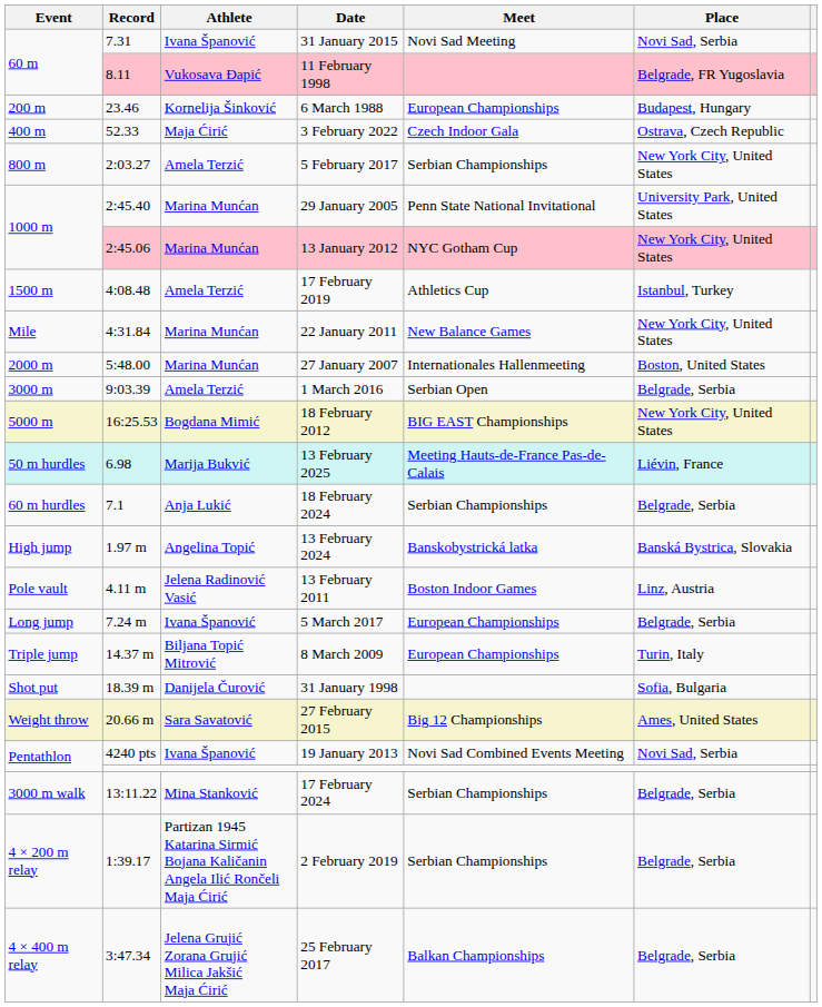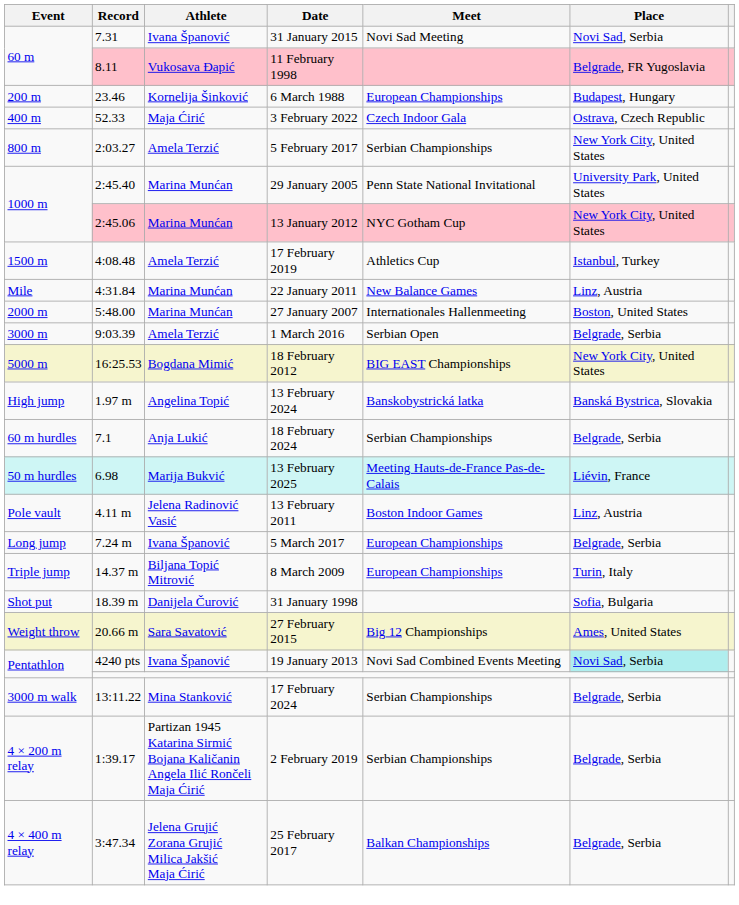 <table class="wikitable" style="font-size:95%; width: 95%;">
 <tr>
 <th>Event</th>
 <th>Record</th>
 <th>Athlete</th>
 <th>Date</th>
 <th>Meet</th>
 <th>Place</th>
 <th></th>
 </tr>
 <tr>
 <td rowspan=2><a href='#'>60 m</a></td>
 <td>7.31</td>
 <td><a href='#'>Ivana Španović</a></td>
 <td>31 January 2015</td>
 <td>Novi Sad Meeting</td>
 <td><a href='#'>Novi Sad</a>, Serbia</td>
 <td></td>
 </tr>
 <tr style="background:pink">
 <td>8.11</td>
 <td><a href='#'>Vukosava Đapić</a></td>
 <td>11 February 1998</td>
 <td></td>
 <td><a href='#'>Belgrade</a>, FR Yugoslavia</td>
 <td></td>
 </tr>
 <tr>
 <td><a href='#'>200 m</a></td>
 <td>23.46</td>
 <td><a href='#'>Kornelija Šinković</a></td>
 <td>6 March 1988</td>
 <td><a href='#'>European Championships</a></td>
 <td><a href='#'>Budapest</a>, Hungary</td>
 <td></td>
 </tr>
 <tr>
 <td><a href='#'>400 m</a></td>
 <td>52.33</td>
 <td><a href='#'>Maja Ćirić</a></td>
 <td>3 February 2022</td>
 <td><a href='#'>Czech Indoor Gala</a></td>
 <td><a href='#'>Ostrava</a>, Czech Republic</td>
 <td></td>
 </tr>
 <tr>
 <td><a href='#'>800 m</a></td>
 <td>2:03.27</td>
 <td><a href='#'>Amela Terzić</a></td>
 <td>5 February 2017</td>
 <td>Serbian Championships</td>
 <td><a href='#'>New York City</a>, United States</td>
 <td></td>
 </tr>
 <tr>
 <td rowspan=2><a href='#'>1000 m</a></td>
 <td>2:45.40</td>
 <td><a href='#'>Marina Munćan</a></td>
 <td>29 January 2005</td>
 <td>Penn State National Invitational</td>
 <td><a href='#'>University Park</a>, United States</td>
 <td></td>
 </tr>
 <tr style="background:pink">
 <td>2:45.06</td>
 <td><a href='#'>Marina Munćan</a></td>
 <td>13 January 2012</td>
 <td>NYC Gotham Cup</td>
 <td><a href='#'>New York City</a>, United States</td>
 <td></td>
 </tr>
 <tr>
 <td><a href='#'>1500 m</a></td>
 <td>4:08.48</td>
 <td><a href='#'>Amela Terzić</a></td>
 <td>17 February 2019</td>
 <td>Athletics Cup</td>
 <td><a href='#'>Istanbul</a>, Turkey</td>
 <td></td>
 </tr>
 <tr>
 <td><a href='#'>Mile</a></td>
 <td>4:31.84</td>
 <td><a href='#'>Marina Munćan</a></td>
 <td>22 January 2011</td>
 <td><a href='#'>New Balance Games</a></td>
-<td><a href='#'>New York City</a>, United States</td>
+<td><a href='#'>Linz</a>, Austria</td>
 <td></td>
 </tr>
 <tr>
 <td><a href='#'>2000 m</a></td>
 <td>5:48.00</td>
 <td><a href='#'>Marina Munćan</a></td>
 <td>27 January 2007</td>
 <td>Internationales Hallenmeeting</td>
 <td><a href='#'>Boston</a>, United States</td>
 <td></td>
 </tr>
 <tr>
 <td><a href='#'>3000 m</a></td>
 <td>9:03.39</td>
 <td><a href='#'>Amela Terzić</a></td>
 <td>1 March 2016</td>
 <td>Serbian Open</td>
 <td><a href='#'>Belgrade</a>, Serbia</td>
 <td></td>
 </tr>
 <tr style="background:#f6F5CE;">
 <td><a href='#'>5000 m</a></td>
 <td>16:25.53</td>
 <td><a href='#'>Bogdana Mimić</a></td>
 <td>18 February 2012</td>
 <td><a href='#'>BIG EAST</a> Championships</td>
 <td><a href='#'>New York City</a>, United States</td>
 <td></td>
 </tr>
-<tr bgcolor=#CEF6F5>
-<td><a href='#'>50 m hurdles</a></td>
-<td>6.98</td>
-<td><a href='#'>Marija Bukvić</a></td>
-<td>13 February 2025</td>
-<td><a href='#'>Meeting Hauts-de-France Pas-de-Calais</a></td>
-<td><a href='#'>Liévin</a>, France</td>
+<tr>
+<td><a href='#'>High jump</a></td>
+<td>1.97 m</td>
+<td><a href='#'>Angelina Topić</a></td>
+<td>13 February 2024</td>
+<td><a href='#'>Banskobystrická latka</a></td>
+<td><a href='#'>Banská Bystrica</a>, Slovakia</td>
 <td></td>
 </tr>
 <tr>
 <td><a href='#'>60 m hurdles</a></td>
 <td>7.1 </td>
 <td><a href='#'>Anja Lukić</a></td>
 <td>18 February 2024</td>
 <td>Serbian Championships</td>
 <td><a href='#'>Belgrade</a>, Serbia</td>
 <td></td>
 </tr>
-<tr>
-<td><a href='#'>High jump</a></td>
-<td>1.97 m</td>
-<td><a href='#'>Angelina Topić</a></td>
-<td>13 February 2024</td>
-<td><a href='#'>Banskobystrická latka</a></td>
-<td><a href='#'>Banská Bystrica</a>, Slovakia</td>
+<tr bgcolor=#CEF6F5>
+<td><a href='#'>50 m hurdles</a></td>
+<td>6.98</td>
+<td><a href='#'>Marija Bukvić</a></td>
+<td>13 February 2025</td>
+<td><a href='#'>Meeting Hauts-de-France Pas-de-Calais</a></td>
+<td><a href='#'>Liévin</a>, France</td>
 <td></td>
 </tr>
 <tr>
 <td><a href='#'>Pole vault</a></td>
 <td>4.11 m</td>
 <td><a href='#'>Jelena Radinović Vasić</a></td>
 <td>13 February 2011</td>
 <td><a href='#'>Boston Indoor Games</a></td>
 <td><a href='#'>Linz</a>, Austria</td>
 <td></td>
 </tr>
 <tr>
 <td><a href='#'>Long jump</a></td>
 <td>7.24 m</td>
 <td><a href='#'>Ivana Španović</a></td>
 <td>5 March 2017</td>
 <td><a href='#'>European Championships</a></td>
 <td><a href='#'>Belgrade</a>, Serbia</td>
 <td></td>
 </tr>
 <tr>
 <td><a href='#'>Triple jump</a></td>
 <td>14.37 m</td>
 <td><a href='#'>Biljana Topić Mitrović</a></td>
 <td>8 March 2009</td>
 <td><a href='#'>European Championships</a></td>
 <td><a href='#'>Turin</a>, Italy</td>
 <td></td>
 </tr>
 <tr>
 <td><a href='#'>Shot put</a></td>
 <td>18.39 m</td>
 <td><a href='#'>Danijela Čurović</a></td>
 <td>31 January 1998</td>
 <td></td>
 <td><a href='#'>Sofia</a>, Bulgaria</td>
 <td></td>
 </tr>
 <tr style="background:#f6F5CE;">
 <td><a href='#'>Weight throw</a></td>
 <td>20.66 m</td>
 <td><a href='#'>Sara Savatović</a></td>
 <td>27 February 2015</td>
 <td><a href='#'>Big 12</a> Championships</td>
 <td><a href='#'>Ames</a>, United States</td>
 <td></td>
 </tr>
 <tr>
 <td rowspan=2><a href='#'>Pentathlon</a></td>
 <td>4240 pts</td>
 <td><a href='#'>Ivana Španović</a></td>
 <td>19 January 2013</td>
 <td>Novi Sad Combined Events Meeting</td>
-<td><a href='#'>Novi Sad</a>, Serbia</td>
+<td style="background: paleturquoise;"><a href='#'>Novi Sad</a>, Serbia</td>
 <td></td>
 </tr>
 <tr>
 <td colspan=5></td>
 <td></td>
 </tr>
 <tr>
 <td><a href='#'>3000 m walk</a></td>
 <td>13:11.22</td>
 <td><a href='#'>Mina Stanković</a></td>
 <td>17 February 2024</td>
 <td>Serbian Championships</td>
 <td><a href='#'>Belgrade</a>, Serbia</td>
 <td></td>
 </tr>
 <tr>
 <td><a href='#'>4 × 200 m relay</a></td>
 <td>1:39.17</td>
 <td>Partizan 1945<br><a href='#'>Katarina Sirmić</a><br><a href='#'>Bojana Kaličanin</a><br><a href='#'>Angela Ilić Rončeli</a><br><a href='#'>Maja Ćirić</a></td>
 <td>2 February 2019</td>
 <td>Serbian Championships</td>
 <td><a href='#'>Belgrade</a>, Serbia</td>
 <td></td>
 </tr>
 <tr>
 <td><a href='#'>4 × 400 m relay</a></td>
 <td>3:47.34</td>
 <td><br><a href='#'>Jelena Grujić</a><br><a href='#'>Zorana Grujić</a><br><a href='#'>Milica Jakšić</a><br><a href='#'>Maja Ćirić</a></td>
 <td>25 February 2017</td>
 <td><a href='#'>Balkan Championships</a></td>
 <td><a href='#'>Belgrade</a>, Serbia</td>
 <td></td>
 </tr>
 </table>
